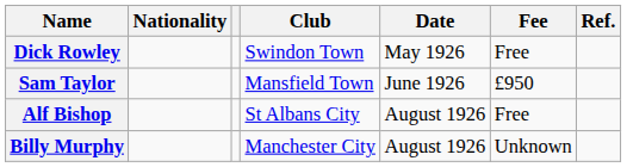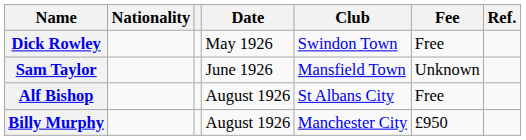 <table class="wikitable plainrowheaders">
 <tr>
 <th scope="col">Name</th>
 <th scope="col">Nationality</th>
 <th scope="col"></th>
+<th scope="col">Date</th>
 <th scope="col">Club</th>
-<th scope="col">Date</th>
 <th scope="col">Fee</th>
 <th scope="col">Ref.</th>
 </tr>
 <tr>
 <th scope="row"><a href='#'>Dick Rowley</a></th>
 <td></td>
 <td align="center"></td>
+<td>May 1926</td>
 <td> <a href='#'>Swindon Town</a></td>
-<td>May 1926</td>
 <td>Free</td>
 <td align="center"></td>
 </tr>
 <tr>
 <th scope="row"><a href='#'>Sam Taylor</a></th>
 <td></td>
 <td align="center"></td>
+<td>June 1926</td>
 <td> <a href='#'>Mansfield Town</a></td>
-<td>June 1926</td>
-<td>£950</td>
+<td>Unknown</td>
 <td align="center"></td>
 </tr>
 <tr>
 <th scope="row"><a href='#'>Alf Bishop</a></th>
 <td></td>
 <td align="center"></td>
+<td>August 1926</td>
 <td> <a href='#'>St Albans City</a></td>
-<td>August 1926</td>
 <td>Free</td>
 <td align="center"></td>
 </tr>
 <tr>
 <th scope="row"><a href='#'>Billy Murphy</a></th>
 <td></td>
 <td align="center"></td>
+<td>August 1926</td>
 <td> <a href='#'>Manchester City</a></td>
-<td>August 1926</td>
-<td>Unknown</td>
+<td>£950</td>
 <td align="center"></td>
 </tr>
 </table>
